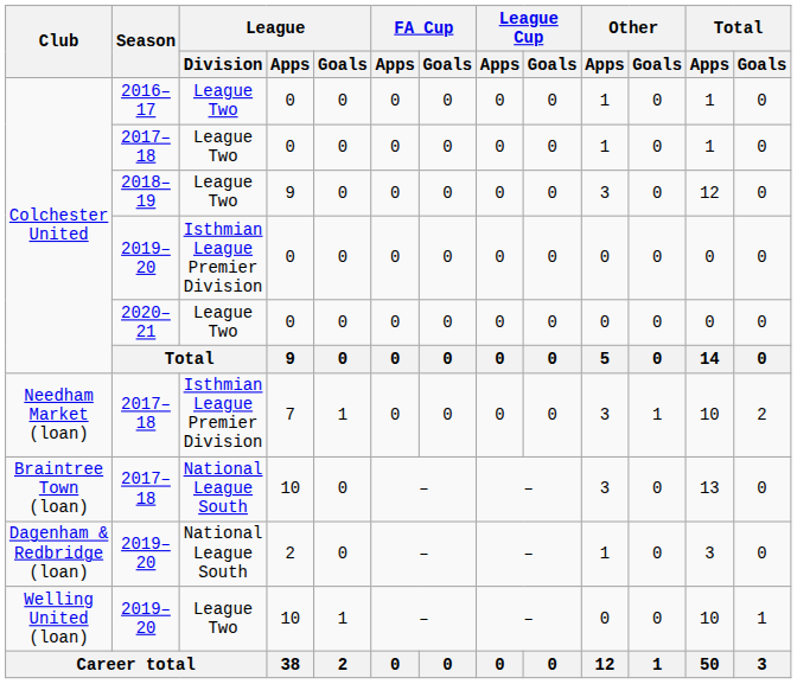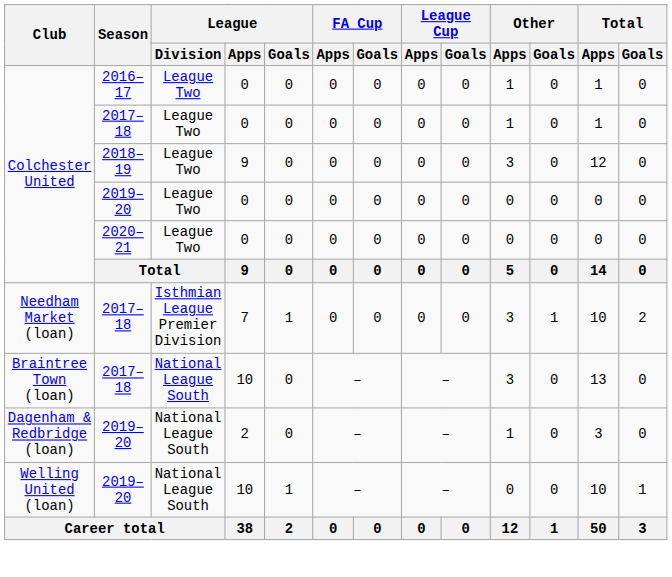 <table class=wikitable style="text-align: center;">
 <tr>
 <th rowspan=2>Club</th>
 <th rowspan=2>Season</th>
 <th colspan=3>League</th>
 <th colspan=2><a href='#'>FA Cup</a></th>
 <th colspan=2><a href='#'>League Cup</a></th>
 <th colspan=2>Other</th>
 <th colspan=2>Total</th>
 </tr>
 <tr>
 <th>Division</th>
 <th>Apps</th>
 <th>Goals</th>
 <th>Apps</th>
 <th>Goals</th>
 <th>Apps</th>
 <th>Goals</th>
 <th>Apps</th>
 <th>Goals</th>
 <th>Apps</th>
 <th>Goals</th>
 </tr>
 <tr>
 <td rowspan=6><a href='#'>Colchester United</a></td>
 <td><a href='#'>2016–17</a></td>
 <td><a href='#'>League Two</a></td>
 <td>0</td>
 <td>0</td>
 <td>0</td>
 <td>0</td>
 <td>0</td>
 <td>0</td>
 <td>1</td>
 <td>0</td>
 <td>1</td>
 <td>0</td>
 </tr>
 <tr>
 <td><a href='#'>2017–18</a></td>
 <td>League Two</td>
 <td>0</td>
 <td>0</td>
 <td>0</td>
 <td>0</td>
 <td>0</td>
 <td>0</td>
 <td>1</td>
 <td>0</td>
 <td>1</td>
 <td>0</td>
 </tr>
 <tr>
 <td><a href='#'>2018–19</a></td>
 <td>League Two</td>
 <td>9</td>
 <td>0</td>
 <td>0</td>
 <td>0</td>
 <td>0</td>
 <td>0</td>
 <td>3</td>
 <td>0</td>
 <td>12</td>
 <td>0</td>
 </tr>
 <tr>
 <td><a href='#'>2019–20</a></td>
-<td><a href='#'>Isthmian League</a> Premier Division</td>
+<td>League Two</td>
 <td>0</td>
 <td>0</td>
 <td>0</td>
 <td>0</td>
 <td>0</td>
 <td>0</td>
 <td>0</td>
 <td>0</td>
 <td>0</td>
 <td>0</td>
 </tr>
 <tr>
 <td><a href='#'>2020–21</a></td>
 <td>League Two</td>
 <td>0</td>
 <td>0</td>
 <td>0</td>
 <td>0</td>
 <td>0</td>
 <td>0</td>
 <td>0</td>
 <td>0</td>
 <td>0</td>
 <td>0</td>
 </tr>
 <tr>
 <th colspan=2>Total</th>
 <th>9</th>
 <th>0</th>
 <th>0</th>
 <th>0</th>
 <th>0</th>
 <th>0</th>
 <th>5</th>
 <th>0</th>
 <th>14</th>
 <th>0</th>
 </tr>
 <tr>
 <td><a href='#'>Needham Market</a> (loan)</td>
 <td><a href='#'>2017–18</a></td>
 <td><a href='#'>Isthmian League</a> Premier Division</td>
 <td>7</td>
 <td>1</td>
 <td>0</td>
 <td>0</td>
 <td>0</td>
 <td>0</td>
 <td>3</td>
 <td>1</td>
 <td>10</td>
 <td>2</td>
 </tr>
 <tr>
 <td><a href='#'>Braintree Town</a> (loan)</td>
 <td><a href='#'>2017–18</a></td>
 <td><a href='#'>National League South</a></td>
 <td>10</td>
 <td>0</td>
 <td colspan=2>–</td>
 <td colspan=2>–</td>
 <td>3</td>
 <td>0</td>
 <td>13</td>
 <td>0</td>
 </tr>
 <tr>
 <td><a href='#'>Dagenham & Redbridge</a> (loan)</td>
 <td><a href='#'>2019–20</a></td>
 <td>National League South</td>
 <td>2</td>
 <td>0</td>
 <td colspan=2>–</td>
 <td colspan=2>–</td>
 <td>1</td>
 <td>0</td>
 <td>3</td>
 <td>0</td>
 </tr>
 <tr>
 <td><a href='#'>Welling United</a> (loan)</td>
 <td><a href='#'>2019–20</a></td>
-<td>League Two</td>
+<td>National League South</td>
 <td>10</td>
 <td>1</td>
 <td colspan=2>–</td>
 <td colspan=2>–</td>
 <td>0</td>
 <td>0</td>
 <td>10</td>
 <td>1</td>
 </tr>
 <tr>
 <th colspan=3>Career total</th>
 <th>38</th>
 <th>2</th>
 <th>0</th>
 <th>0</th>
 <th>0</th>
 <th>0</th>
 <th>12</th>
 <th>1</th>
 <th>50</th>
 <th>3</th>
 </tr>
 </table>
